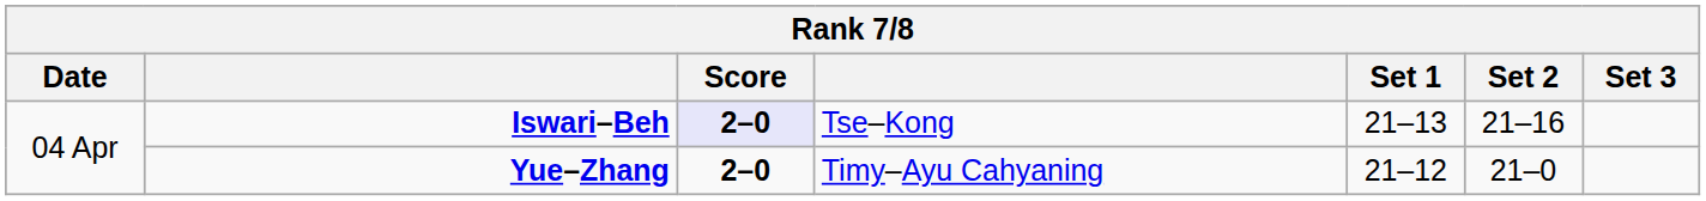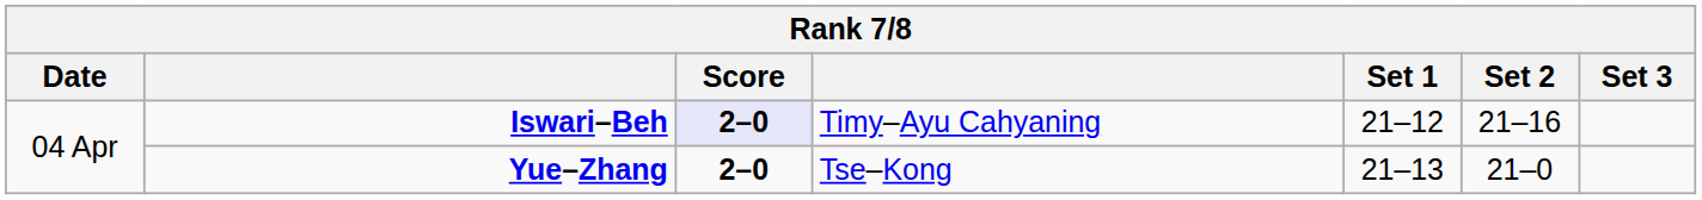 <table class="wikitable" style="text-align: center; font-size:90% ">
 <tr>
 <th colspan=7>Rank 7/8</th>
 </tr>
 <tr>
 <th width="60">Date</th>
 <th align="right" width="250"></th>
 <th width="60">Score</th>
 <th align="left" width="250"></th>
 <th width="50">Set 1</th>
 <th width="50">Set 2</th>
 <th width="50">Set 3</th>
 </tr>
 <tr>
 <td rowspan=2>04 Apr</td>
 <td align=right><strong><a href='#'>Iswari</a>–<a href='#'>Beh</a> </strong></td>
 <td align=center style="background: lavender;"><strong>2–0</strong></td>
-<td align=left> <a href='#'>Tse</a>–<a href='#'>Kong</a></td>
-<td>21–13</td>
+<td align=left> <a href='#'>Timy</a>–<a href='#'>Ayu Cahyaning</a></td>
+<td>21–12</td>
 <td>21–16</td>
 <td></td>
 </tr>
 <tr>
 <td align=right><strong><a href='#'>Yue</a>–<a href='#'>Zhang</a> </strong></td>
 <td align=center><strong>2–0</strong></td>
-<td align=left> <a href='#'>Timy</a>–<a href='#'>Ayu Cahyaning</a></td>
-<td>21–12</td>
+<td align=left> <a href='#'>Tse</a>–<a href='#'>Kong</a></td>
+<td>21–13</td>
 <td>21–0</td>
 <td></td>
 </tr>
 </table>
